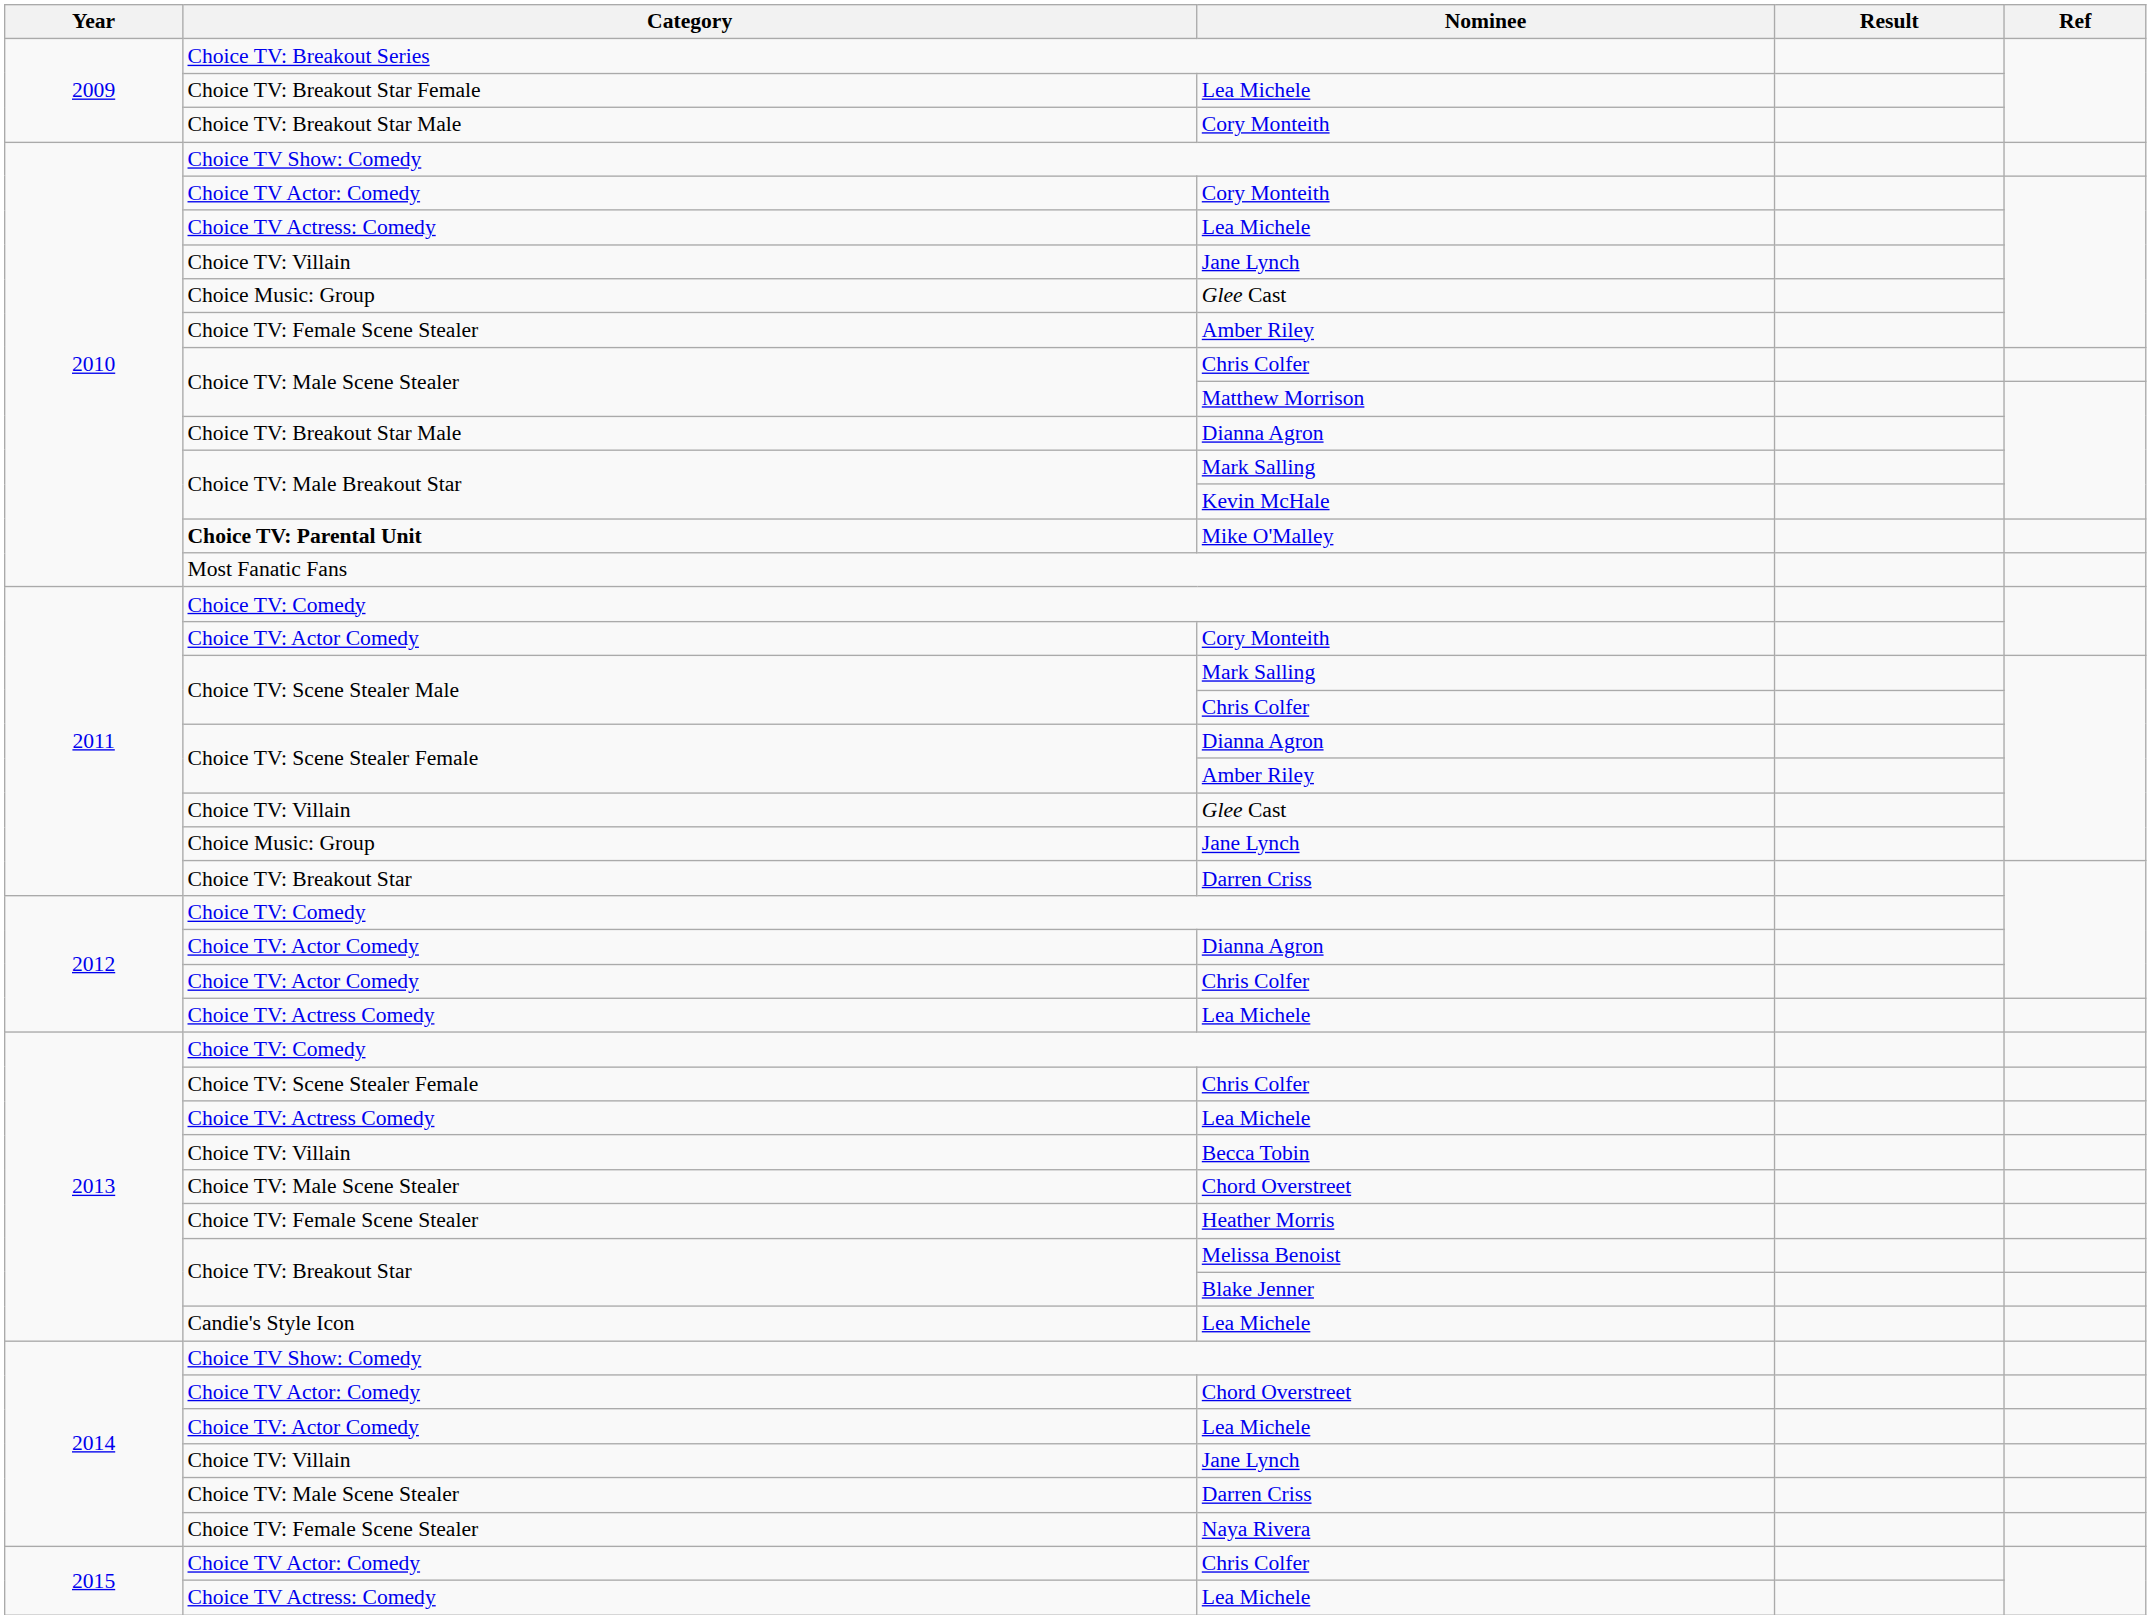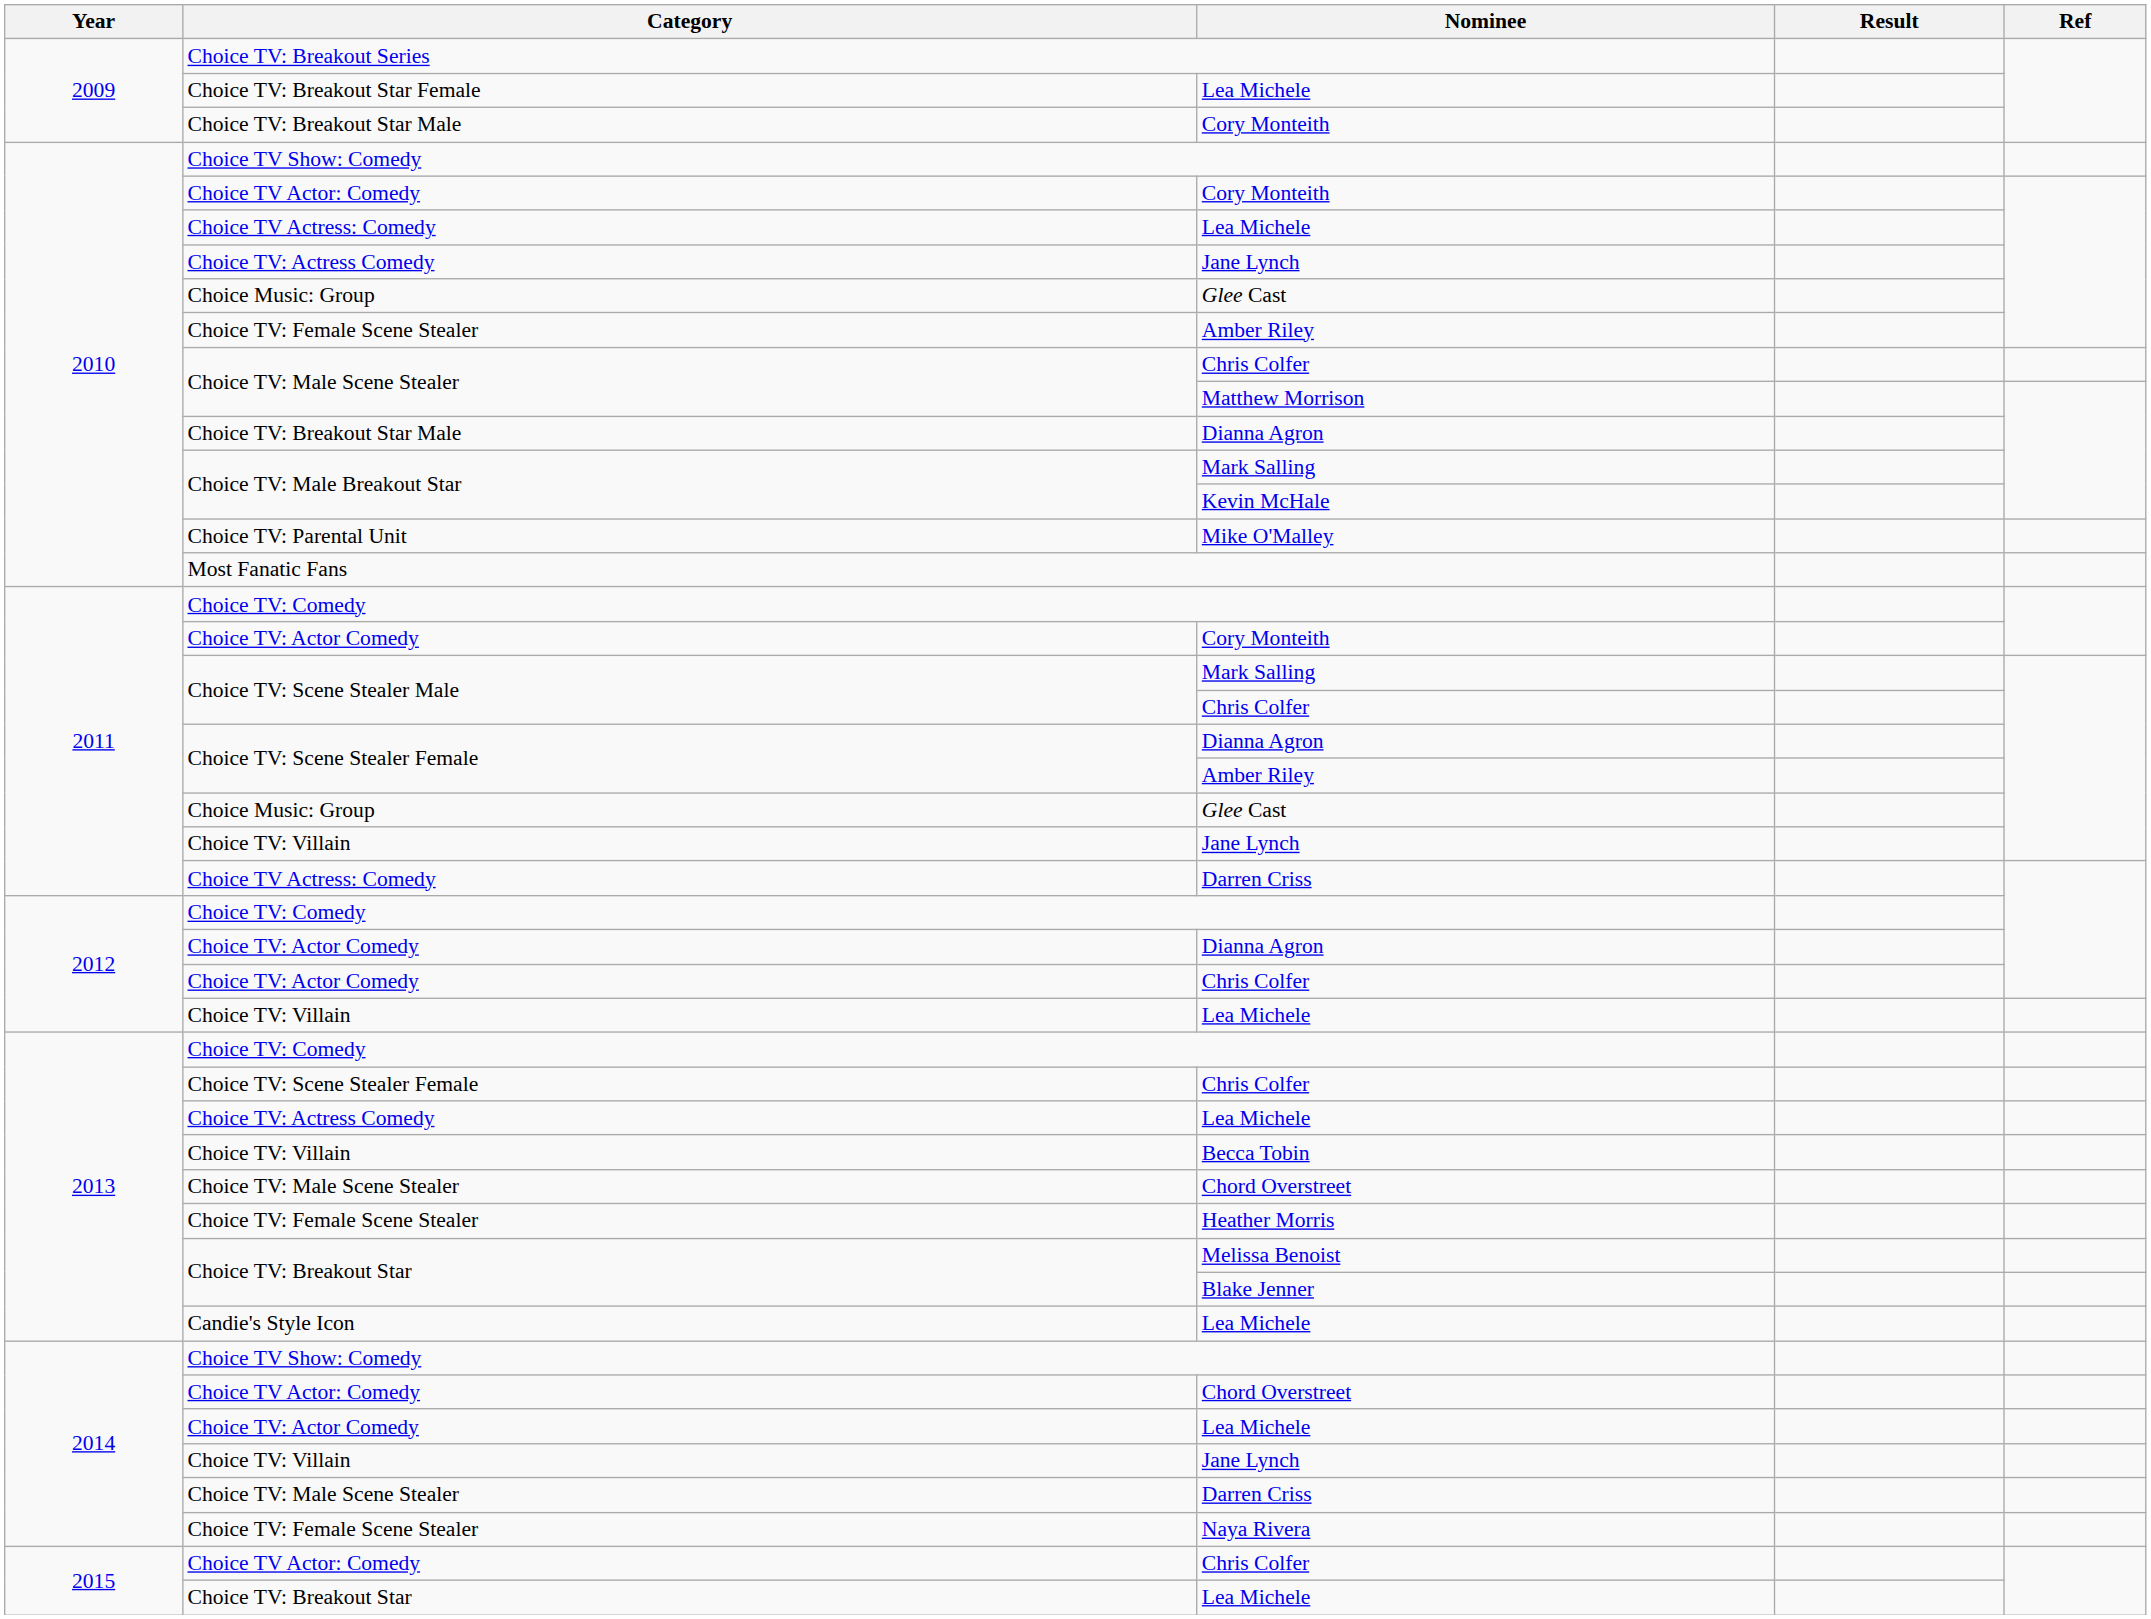 <table class="wikitable" width=80%>
 <tr>
 <th>Year</th>
 <th>Category</th>
 <th>Nominee</th>
 <th>Result</th>
 <th>Ref</th>
 </tr>
 <tr>
 <td rowspan="3" align="center"><a href='#'>2009</a></td>
 <td colspan="2"><a href='#'>Choice TV: Breakout Series</a></td>
 <td></td>
 <td rowspan="3" align="center"></td>
 </tr>
 <tr>
 <td>Choice TV: Breakout Star Female</td>
 <td><a href='#'>Lea Michele</a></td>
 <td></td>
 </tr>
 <tr>
 <td>Choice TV: Breakout Star Male</td>
 <td><a href='#'>Cory Monteith</a></td>
 <td></td>
 </tr>
 <tr>
 <td rowspan="13" align="center"><a href='#'>2010</a></td>
 <td colspan="2"><a href='#'>Choice TV Show: Comedy</a></td>
 <td></td>
 <td align="center"></td>
 </tr>
 <tr>
 <td><a href='#'>Choice TV Actor: Comedy</a></td>
 <td><a href='#'>Cory Monteith</a></td>
 <td></td>
 <td rowspan="5" align="center"></td>
 </tr>
 <tr>
 <td><a href='#'>Choice TV Actress: Comedy</a></td>
 <td><a href='#'>Lea Michele</a></td>
 <td></td>
 </tr>
 <tr>
-<td>Choice TV: Villain</td>
+<td><a href='#'>Choice TV: Actress Comedy</a></td>
 <td><a href='#'>Jane Lynch</a></td>
 <td></td>
 </tr>
 <tr>
 <td>Choice Music: Group</td>
 <td><em>Glee</em> Cast</td>
 <td></td>
 </tr>
 <tr>
 <td>Choice TV: Female Scene Stealer</td>
 <td><a href='#'>Amber Riley</a></td>
 <td></td>
 </tr>
 <tr>
 <td rowspan="2">Choice TV: Male Scene Stealer</td>
 <td><a href='#'>Chris Colfer</a></td>
 <td></td>
 <td align="center"></td>
 </tr>
 <tr>
 <td><a href='#'>Matthew Morrison</a></td>
 <td></td>
 <td rowspan="4" align="center"></td>
 </tr>
 <tr>
 <td>Choice TV: Breakout Star Male</td>
 <td><a href='#'>Dianna Agron</a></td>
 <td></td>
 </tr>
 <tr>
 <td rowspan="2">Choice TV: Male Breakout Star</td>
 <td><a href='#'>Mark Salling</a></td>
 <td></td>
 </tr>
 <tr>
 <td><a href='#'>Kevin McHale</a></td>
 <td></td>
 </tr>
 <tr>
-<td><strong>Choice TV: Parental Unit</strong></td>
+<td>Choice TV: Parental Unit</td>
 <td><a href='#'>Mike O'Malley</a></td>
 <td></td>
 <td align="center"></td>
 </tr>
 <tr>
 <td colspan="2">Most Fanatic Fans</td>
 <td></td>
 <td align="center"></td>
 </tr>
 <tr>
 <td rowspan="9" align="center"><a href='#'>2011</a></td>
 <td colspan="2"><a href='#'>Choice TV: Comedy</a></td>
 <td></td>
 <td rowspan="2" align="center"></td>
 </tr>
 <tr>
 <td><a href='#'>Choice TV: Actor Comedy</a></td>
 <td><a href='#'>Cory Monteith</a></td>
 <td></td>
 </tr>
 <tr>
 <td rowspan="2">Choice TV: Scene Stealer Male</td>
 <td><a href='#'>Mark Salling</a></td>
 <td></td>
 <td rowspan="6" align="center"></td>
 </tr>
 <tr>
 <td><a href='#'>Chris Colfer</a></td>
 <td></td>
 </tr>
 <tr>
 <td rowspan="2">Choice TV: Scene Stealer Female</td>
 <td><a href='#'>Dianna Agron</a></td>
 <td></td>
 </tr>
 <tr>
 <td><a href='#'>Amber Riley</a></td>
 <td></td>
 </tr>
 <tr>
-<td>Choice TV: Villain</td>
+<td>Choice Music: Group</td>
 <td><em>Glee</em> Cast</td>
 <td></td>
 </tr>
 <tr>
-<td>Choice Music: Group</td>
+<td>Choice TV: Villain</td>
 <td><a href='#'>Jane Lynch</a></td>
 <td></td>
 </tr>
 <tr>
-<td>Choice TV: Breakout Star</td>
+<td><a href='#'>Choice TV Actress: Comedy</a></td>
 <td><a href='#'>Darren Criss</a></td>
 <td></td>
 <td rowspan="4" align="center"></td>
 </tr>
 <tr>
 <td rowspan="4" align="center"><a href='#'>2012</a></td>
 <td colspan="2"><a href='#'>Choice TV: Comedy</a></td>
 <td></td>
 </tr>
 <tr>
 <td><a href='#'>Choice TV: Actor Comedy</a></td>
 <td><a href='#'>Dianna Agron</a></td>
 <td></td>
 </tr>
 <tr>
 <td><a href='#'>Choice TV: Actor Comedy</a></td>
 <td><a href='#'>Chris Colfer</a></td>
 <td></td>
 </tr>
 <tr>
-<td><a href='#'>Choice TV: Actress Comedy</a></td>
+<td>Choice TV: Villain</td>
 <td><a href='#'>Lea Michele</a></td>
 <td></td>
 <td align="center"></td>
 </tr>
 <tr>
 <td align="center" rowspan="9"><a href='#'>2013</a></td>
 <td colspan="2"><a href='#'>Choice TV: Comedy</a></td>
 <td></td>
 <td align="center"></td>
 </tr>
 <tr>
 <td>Choice TV: Scene Stealer Female</td>
 <td><a href='#'>Chris Colfer</a></td>
 <td></td>
 <td></td>
 </tr>
 <tr>
 <td><a href='#'>Choice TV: Actress Comedy</a></td>
 <td><a href='#'>Lea Michele</a></td>
 <td></td>
 <td align="center"></td>
 </tr>
 <tr>
 <td>Choice TV: Villain</td>
 <td><a href='#'>Becca Tobin</a></td>
 <td></td>
 <td></td>
 </tr>
 <tr>
 <td>Choice TV: Male Scene Stealer</td>
 <td><a href='#'>Chord Overstreet</a></td>
 <td></td>
 <td align="center"></td>
 </tr>
 <tr>
 <td>Choice TV: Female Scene Stealer</td>
 <td><a href='#'>Heather Morris</a></td>
 <td></td>
 <td></td>
 </tr>
 <tr>
 <td rowspan="2">Choice TV: Breakout Star</td>
 <td><a href='#'>Melissa Benoist</a></td>
 <td></td>
 <td></td>
 </tr>
 <tr>
 <td><a href='#'>Blake Jenner</a></td>
 <td></td>
 <td align="center"></td>
 </tr>
 <tr>
 <td>Candie's Style Icon</td>
 <td><a href='#'>Lea Michele</a></td>
 <td></td>
 <td></td>
 </tr>
 <tr>
 <td rowspan="6" align="center"><a href='#'>2014</a></td>
 <td colspan="2"><a href='#'>Choice TV Show: Comedy</a></td>
 <td></td>
 <td></td>
 </tr>
 <tr>
 <td><a href='#'>Choice TV Actor: Comedy</a></td>
 <td><a href='#'>Chord Overstreet</a></td>
 <td></td>
 <td></td>
 </tr>
 <tr>
 <td><a href='#'>Choice TV: Actor Comedy</a></td>
 <td><a href='#'>Lea Michele</a></td>
 <td></td>
 <td></td>
 </tr>
 <tr>
 <td>Choice TV: Villain</td>
 <td><a href='#'>Jane Lynch</a></td>
 <td></td>
 <td></td>
 </tr>
 <tr>
 <td>Choice TV: Male Scene Stealer</td>
 <td><a href='#'>Darren Criss</a></td>
 <td></td>
 <td></td>
 </tr>
 <tr>
 <td>Choice TV: Female Scene Stealer</td>
 <td><a href='#'>Naya Rivera</a></td>
 <td></td>
 <td></td>
 </tr>
 <tr>
 <td rowspan="2" align="center"><a href='#'>2015</a></td>
 <td><a href='#'>Choice TV Actor: Comedy</a></td>
 <td><a href='#'>Chris Colfer</a></td>
 <td></td>
 <td rowspan="2" align="center"></td>
 </tr>
 <tr>
-<td><a href='#'>Choice TV Actress: Comedy</a></td>
+<td>Choice TV: Breakout Star</td>
 <td><a href='#'>Lea Michele</a></td>
 <td></td>
 </tr>
 </table>
